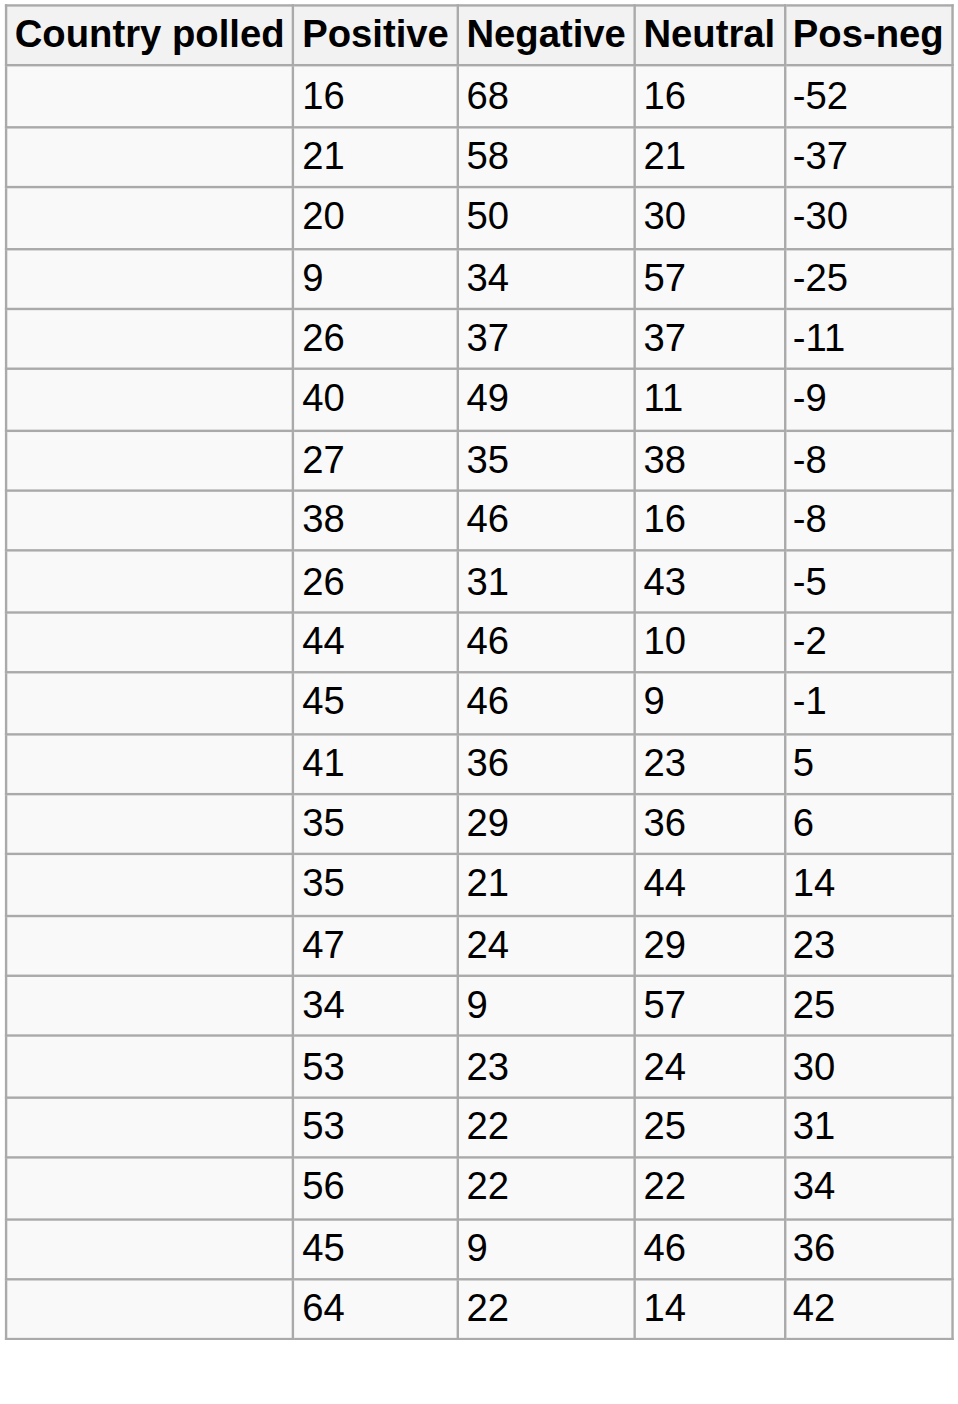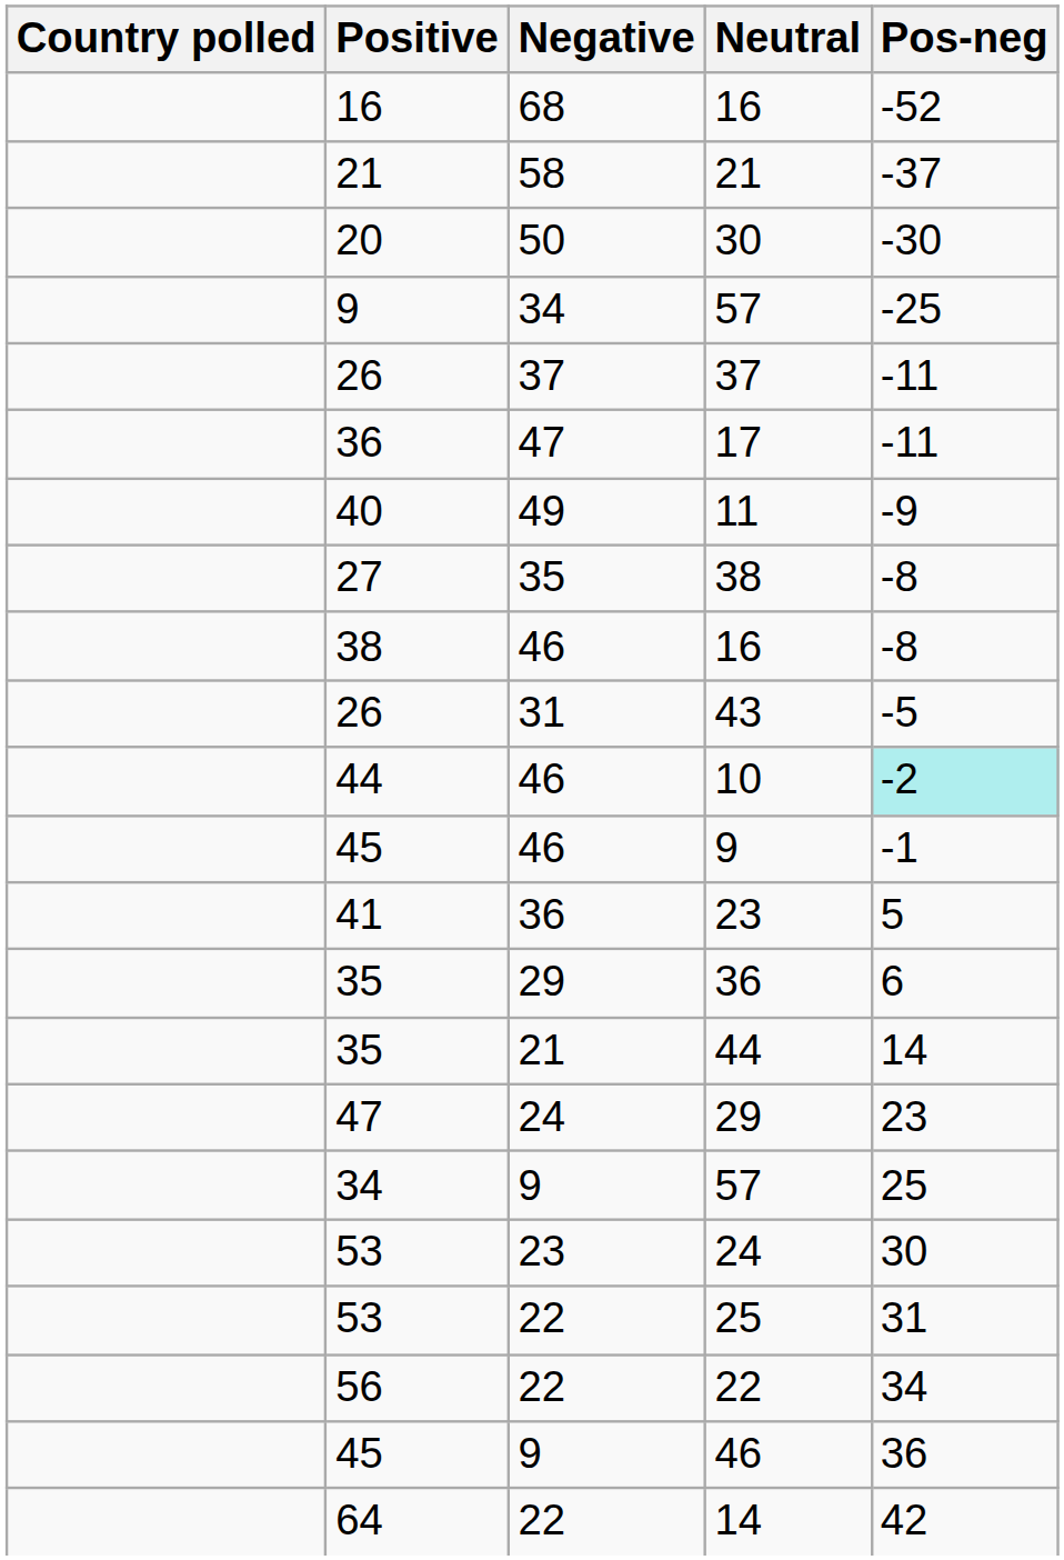 <table class="wikitable sortable" style="border:1px black; float:right; margin-left:1em;">
 <tr>
 <th>Country polled</th>
 <th>Positive</th>
 <th>Negative</th>
 <th>Neutral</th>
 <th>Pos-neg</th>
 </tr>
 <tr>
 <td></td>
 <td>16</td>
 <td>68</td>
 <td>16</td>
 <td><span>-52</span></td>
 </tr>
 <tr>
 <td></td>
 <td>21</td>
 <td>58</td>
 <td>21</td>
 <td><span>-37</span></td>
 </tr>
 <tr>
 <td></td>
 <td>20</td>
 <td>50</td>
 <td>30</td>
 <td><span>-30</span></td>
 </tr>
 <tr>
 <td></td>
 <td>9</td>
 <td>34</td>
 <td>57</td>
 <td><span>-25</span></td>
 </tr>
 <tr>
 <td></td>
 <td>26</td>
 <td>37</td>
 <td>37</td>
 <td><span>-11</span></td>
 </tr>
 <tr>
 <td></td>
+<td>36</td>
+<td>47</td>
+<td>17</td>
+<td><span>-11</span></td>
+</tr>
+<tr>
+<td></td>
 <td>40</td>
 <td>49</td>
 <td>11</td>
 <td><span>-9</span></td>
 </tr>
 <tr>
 <td></td>
 <td>27</td>
 <td>35</td>
 <td>38</td>
 <td><span>-8</span></td>
 </tr>
 <tr>
 <td></td>
 <td>38</td>
 <td>46</td>
 <td>16</td>
 <td><span>-8</span></td>
 </tr>
 <tr>
 <td></td>
 <td>26</td>
 <td>31</td>
 <td>43</td>
 <td><span>-5</span></td>
 </tr>
 <tr>
 <td></td>
 <td>44</td>
 <td>46</td>
 <td>10</td>
-<td><span>-2</span></td>
+<td style="background: paleturquoise;"><span>-2</span></td>
 </tr>
 <tr>
 <td></td>
 <td>45</td>
 <td>46</td>
 <td>9</td>
 <td><span>-1</span></td>
 </tr>
 <tr>
 <td></td>
 <td>41</td>
 <td>36</td>
 <td>23</td>
 <td>5</td>
 </tr>
 <tr>
 <td></td>
 <td>35</td>
 <td>29</td>
 <td>36</td>
 <td>6</td>
 </tr>
 <tr>
 <td></td>
 <td>35</td>
 <td>21</td>
 <td>44</td>
 <td>14</td>
 </tr>
 <tr>
 <td></td>
 <td>47</td>
 <td>24</td>
 <td>29</td>
 <td>23</td>
 </tr>
 <tr>
 <td></td>
 <td>34</td>
 <td>9</td>
 <td>57</td>
 <td>25</td>
 </tr>
 <tr>
 <td></td>
 <td>53</td>
 <td>23</td>
 <td>24</td>
 <td>30</td>
 </tr>
 <tr>
 <td></td>
 <td>53</td>
 <td>22</td>
 <td>25</td>
 <td>31</td>
 </tr>
 <tr>
 <td></td>
 <td>56</td>
 <td>22</td>
 <td>22</td>
 <td>34</td>
 </tr>
 <tr>
 <td></td>
 <td>45</td>
 <td>9</td>
 <td>46</td>
 <td>36</td>
 </tr>
 <tr>
 <td></td>
 <td>64</td>
 <td>22</td>
 <td>14</td>
 <td>42</td>
 </tr>
 <tr>
 </tr>
 </table>
